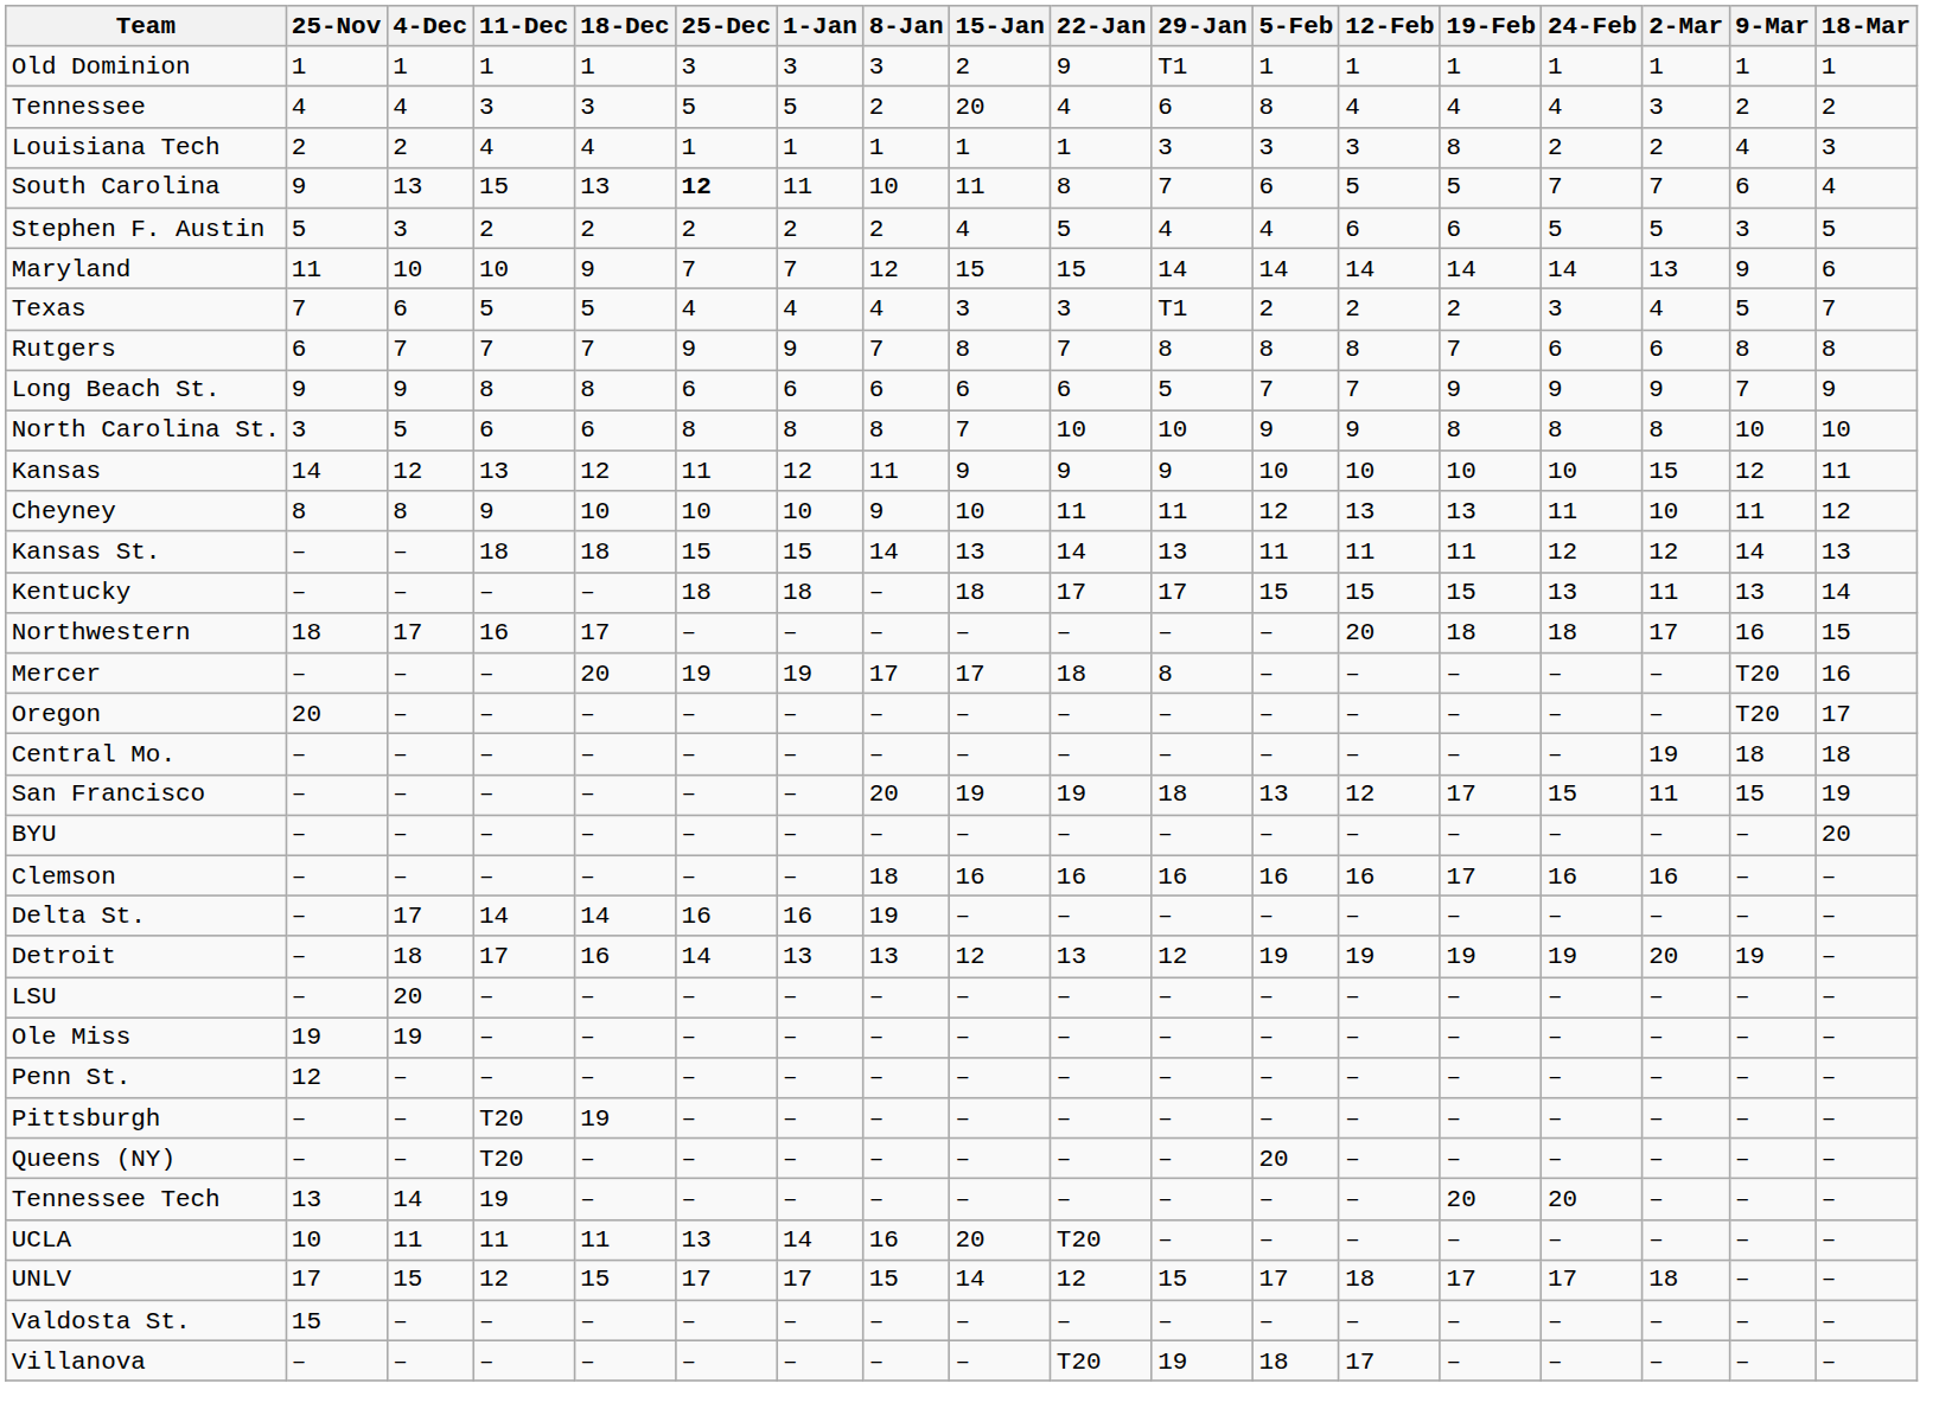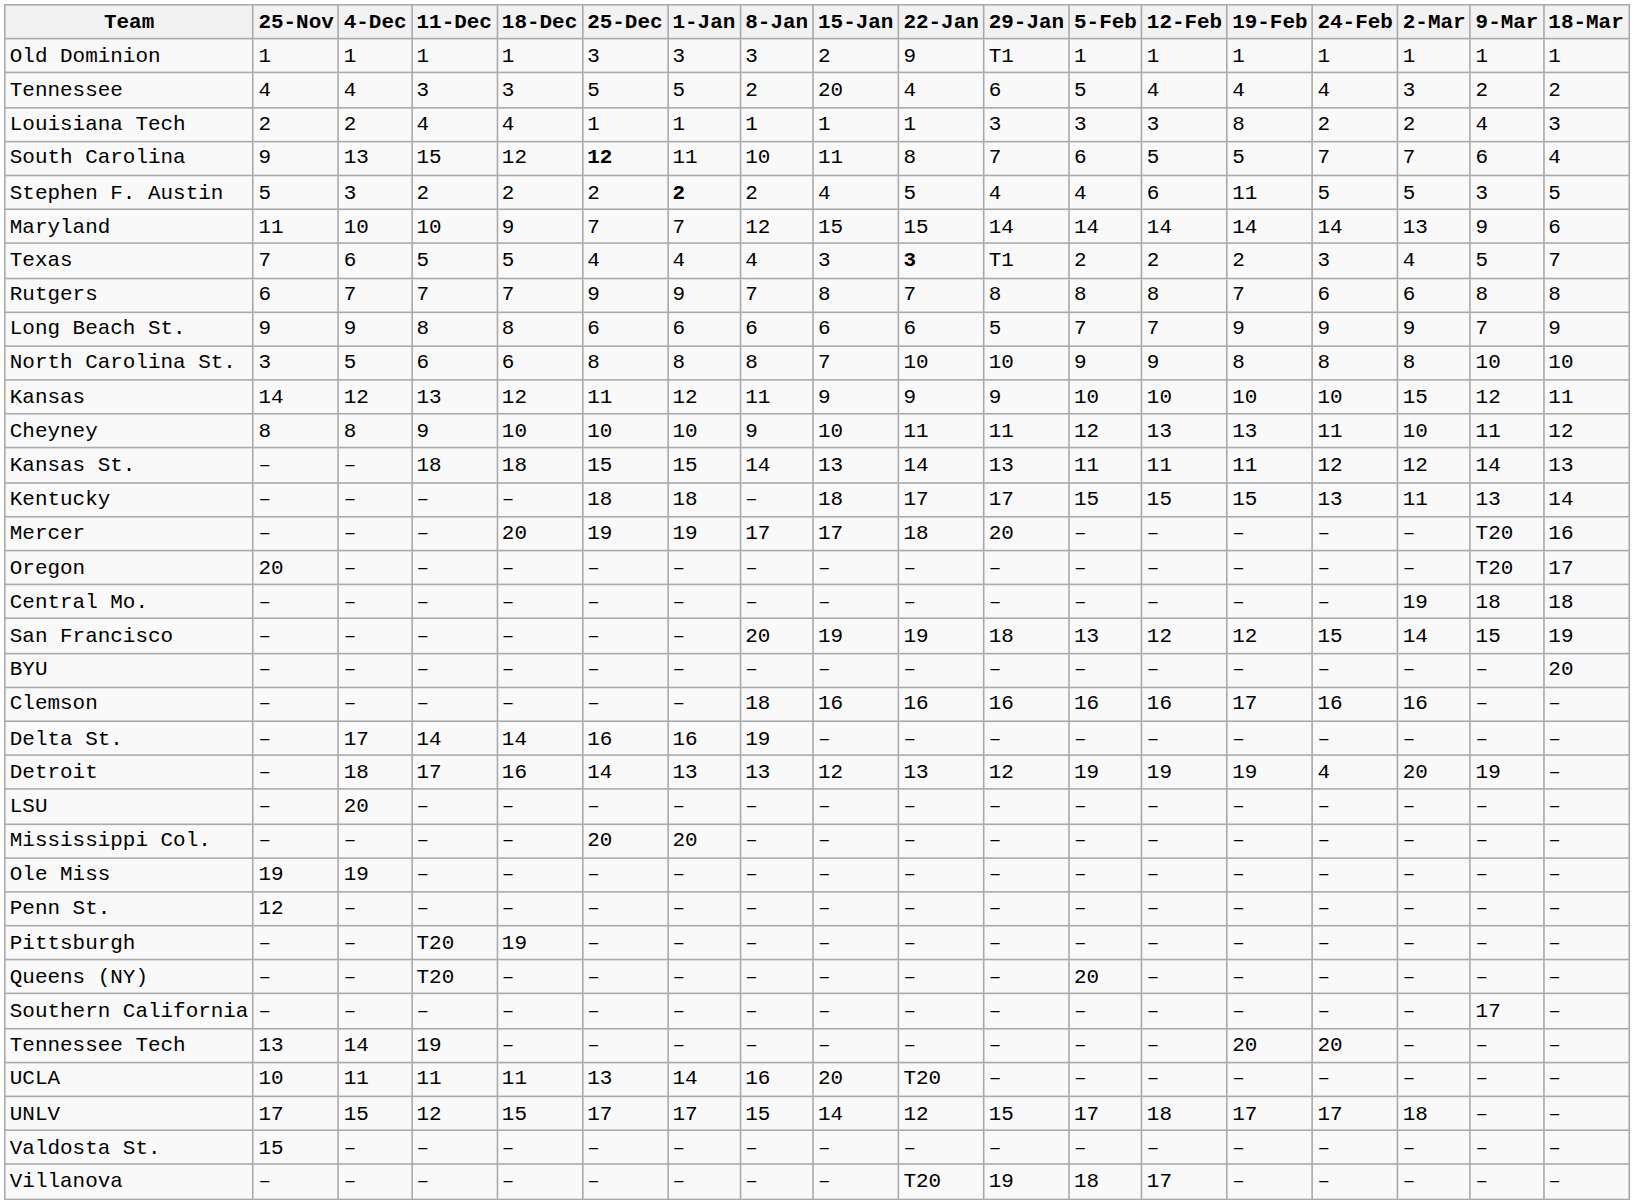 <table class="wikitable sortable">
 <tr>
 <th>Team</th>
 <th>25-Nov</th>
 <th>4-Dec</th>
 <th>11-Dec</th>
 <th>18-Dec</th>
 <th>25-Dec</th>
 <th>1-Jan</th>
 <th>8-Jan</th>
 <th>15-Jan</th>
 <th>22-Jan</th>
 <th>29-Jan</th>
 <th>5-Feb</th>
 <th>12-Feb</th>
 <th>19-Feb</th>
 <th>24-Feb</th>
 <th>2-Mar</th>
 <th>9-Mar</th>
 <th>18-Mar</th>
 </tr>
 <tr>
 <td>Old Dominion</td>
 <td>1</td>
 <td>1</td>
 <td>1</td>
 <td>1</td>
 <td>3</td>
 <td>3</td>
 <td>3</td>
 <td>2</td>
 <td>9</td>
 <td data-sort-value=1>T1</td>
 <td>1</td>
 <td>1</td>
 <td>1</td>
 <td>1</td>
 <td>1</td>
 <td>1</td>
 <td>1</td>
 </tr>
 <tr>
 <td>Tennessee</td>
 <td>4</td>
 <td>4</td>
 <td>3</td>
 <td>3</td>
 <td>5</td>
 <td>5</td>
 <td>2</td>
 <td>20</td>
 <td>4</td>
 <td>6</td>
-<td>8</td>
+<td>5</td>
 <td>4</td>
 <td>4</td>
 <td>4</td>
 <td>3</td>
 <td>2</td>
 <td>2</td>
 </tr>
 <tr>
 <td>Louisiana Tech</td>
 <td>2</td>
 <td>2</td>
 <td>4</td>
 <td>4</td>
 <td>1</td>
 <td>1</td>
 <td>1</td>
 <td>1</td>
 <td>1</td>
 <td>3</td>
 <td>3</td>
 <td>3</td>
 <td>8</td>
 <td>2</td>
 <td>2</td>
 <td>4</td>
 <td>3</td>
 </tr>
 <tr>
 <td>South Carolina</td>
 <td>9</td>
 <td>13</td>
 <td>15</td>
-<td>13</td>
+<td>12</td>
 <td><strong>12</strong></td>
 <td>11</td>
 <td>10</td>
 <td>11</td>
 <td>8</td>
 <td>7</td>
 <td>6</td>
 <td>5</td>
 <td>5</td>
 <td>7</td>
 <td>7</td>
 <td>6</td>
 <td>4</td>
 </tr>
 <tr>
 <td>Stephen F. Austin</td>
 <td>5</td>
 <td>3</td>
 <td>2</td>
 <td>2</td>
 <td>2</td>
-<td>2</td>
+<td><strong>2</strong></td>
 <td>2</td>
 <td>4</td>
 <td>5</td>
 <td>4</td>
 <td>4</td>
 <td>6</td>
-<td>6</td>
+<td>11</td>
 <td>5</td>
 <td>5</td>
 <td>3</td>
 <td>5</td>
 </tr>
 <tr>
 <td>Maryland</td>
 <td>11</td>
 <td>10</td>
 <td>10</td>
 <td>9</td>
 <td>7</td>
 <td>7</td>
 <td>12</td>
 <td>15</td>
 <td>15</td>
 <td>14</td>
 <td>14</td>
 <td>14</td>
 <td>14</td>
 <td>14</td>
 <td>13</td>
 <td>9</td>
 <td>6</td>
 </tr>
 <tr>
 <td>Texas</td>
 <td>7</td>
 <td>6</td>
 <td>5</td>
 <td>5</td>
 <td>4</td>
 <td>4</td>
 <td>4</td>
 <td>3</td>
-<td>3</td>
+<td><strong>3</strong></td>
 <td data-sort-value=1>T1</td>
 <td>2</td>
 <td>2</td>
 <td>2</td>
 <td>3</td>
 <td>4</td>
 <td>5</td>
 <td>7</td>
 </tr>
 <tr>
 <td>Rutgers</td>
 <td>6</td>
 <td>7</td>
 <td>7</td>
 <td>7</td>
 <td>9</td>
 <td>9</td>
 <td>7</td>
 <td>8</td>
 <td>7</td>
 <td>8</td>
 <td>8</td>
 <td>8</td>
 <td>7</td>
 <td>6</td>
 <td>6</td>
 <td>8</td>
 <td>8</td>
 </tr>
 <tr>
 <td>Long Beach St.</td>
 <td>9</td>
 <td>9</td>
 <td>8</td>
 <td>8</td>
 <td>6</td>
 <td>6</td>
 <td>6</td>
 <td>6</td>
 <td>6</td>
 <td>5</td>
 <td>7</td>
 <td>7</td>
 <td>9</td>
 <td>9</td>
 <td>9</td>
 <td>7</td>
 <td>9</td>
 </tr>
 <tr>
 <td>North Carolina St.</td>
 <td>3</td>
 <td>5</td>
 <td>6</td>
 <td>6</td>
 <td>8</td>
 <td>8</td>
 <td>8</td>
 <td>7</td>
 <td>10</td>
 <td>10</td>
 <td>9</td>
 <td>9</td>
 <td>8</td>
 <td>8</td>
 <td>8</td>
 <td>10</td>
 <td>10</td>
 </tr>
 <tr>
 <td>Kansas</td>
 <td>14</td>
 <td>12</td>
 <td>13</td>
 <td>12</td>
 <td>11</td>
 <td>12</td>
 <td>11</td>
 <td>9</td>
 <td>9</td>
 <td>9</td>
 <td>10</td>
 <td>10</td>
 <td>10</td>
 <td>10</td>
 <td>15</td>
 <td>12</td>
 <td>11</td>
 </tr>
 <tr>
 <td>Cheyney</td>
 <td>8</td>
 <td>8</td>
 <td>9</td>
 <td>10</td>
 <td>10</td>
 <td>10</td>
 <td>9</td>
 <td>10</td>
 <td>11</td>
 <td>11</td>
 <td>12</td>
 <td>13</td>
 <td>13</td>
 <td>11</td>
 <td>10</td>
 <td>11</td>
 <td>12</td>
 </tr>
 <tr>
 <td>Kansas St.</td>
 <td data-sort-value=99>–</td>
 <td data-sort-value=99>–</td>
 <td>18</td>
 <td>18</td>
 <td>15</td>
 <td>15</td>
 <td>14</td>
 <td>13</td>
 <td>14</td>
 <td>13</td>
 <td>11</td>
 <td>11</td>
 <td>11</td>
 <td>12</td>
 <td>12</td>
 <td>14</td>
 <td>13</td>
 </tr>
 <tr>
 <td>Kentucky</td>
 <td data-sort-value=99>–</td>
 <td data-sort-value=99>–</td>
 <td data-sort-value=99>–</td>
 <td data-sort-value=99>–</td>
 <td>18</td>
 <td>18</td>
 <td data-sort-value=99>–</td>
 <td>18</td>
 <td>17</td>
 <td>17</td>
 <td>15</td>
 <td>15</td>
 <td>15</td>
 <td>13</td>
 <td>11</td>
 <td>13</td>
 <td>14</td>
 </tr>
 <tr>
-<td>Northwestern</td>
-<td>18</td>
-<td>17</td>
-<td>16</td>
-<td>17</td>
-<td data-sort-value=99>–</td>
-<td data-sort-value=99>–</td>
-<td data-sort-value=99>–</td>
-<td data-sort-value=99>–</td>
-<td data-sort-value=99>–</td>
-<td data-sort-value=99>–</td>
-<td data-sort-value=99>–</td>
-<td>20</td>
-<td>18</td>
-<td>18</td>
-<td>17</td>
-<td>16</td>
-<td>15</td>
-</tr>
-<tr>
 <td>Mercer</td>
 <td data-sort-value=99>–</td>
 <td data-sort-value=99>–</td>
 <td data-sort-value=99>–</td>
 <td>20</td>
 <td>19</td>
 <td>19</td>
 <td>17</td>
 <td>17</td>
 <td>18</td>
-<td>8</td>
+<td>20</td>
 <td data-sort-value=99>–</td>
 <td data-sort-value=99>–</td>
 <td data-sort-value=99>–</td>
 <td data-sort-value=99>–</td>
 <td data-sort-value=99>–</td>
 <td data-sort-value=20>T20</td>
 <td>16</td>
 </tr>
 <tr>
 <td>Oregon</td>
 <td>20</td>
 <td data-sort-value=99>–</td>
 <td data-sort-value=99>–</td>
 <td data-sort-value=99>–</td>
 <td data-sort-value=99>–</td>
 <td data-sort-value=99>–</td>
 <td data-sort-value=99>–</td>
 <td data-sort-value=99>–</td>
 <td data-sort-value=99>–</td>
 <td data-sort-value=99>–</td>
 <td data-sort-value=99>–</td>
 <td data-sort-value=99>–</td>
 <td data-sort-value=99>–</td>
 <td data-sort-value=99>–</td>
 <td data-sort-value=99>–</td>
 <td data-sort-value=20>T20</td>
 <td>17</td>
 </tr>
 <tr>
 <td>Central Mo.</td>
 <td data-sort-value=99>–</td>
 <td data-sort-value=99>–</td>
 <td data-sort-value=99>–</td>
 <td data-sort-value=99>–</td>
 <td data-sort-value=99>–</td>
 <td data-sort-value=99>–</td>
 <td data-sort-value=99>–</td>
 <td data-sort-value=99>–</td>
 <td data-sort-value=99>–</td>
 <td data-sort-value=99>–</td>
 <td data-sort-value=99>–</td>
 <td data-sort-value=99>–</td>
 <td data-sort-value=99>–</td>
 <td data-sort-value=99>–</td>
 <td>19</td>
 <td>18</td>
 <td>18</td>
 </tr>
 <tr>
 <td>San Francisco</td>
 <td data-sort-value=99>–</td>
 <td data-sort-value=99>–</td>
 <td data-sort-value=99>–</td>
 <td data-sort-value=99>–</td>
 <td data-sort-value=99>–</td>
 <td data-sort-value=99>–</td>
 <td>20</td>
 <td>19</td>
 <td>19</td>
 <td>18</td>
 <td>13</td>
 <td>12</td>
-<td>17</td>
+<td>12</td>
 <td>15</td>
-<td>11</td>
+<td>14</td>
 <td>15</td>
 <td>19</td>
 </tr>
 <tr>
 <td>BYU</td>
 <td data-sort-value=99>–</td>
 <td data-sort-value=99>–</td>
 <td data-sort-value=99>–</td>
 <td data-sort-value=99>–</td>
 <td data-sort-value=99>–</td>
 <td data-sort-value=99>–</td>
 <td data-sort-value=99>–</td>
 <td data-sort-value=99>–</td>
 <td data-sort-value=99>–</td>
 <td data-sort-value=99>–</td>
 <td data-sort-value=99>–</td>
 <td data-sort-value=99>–</td>
 <td data-sort-value=99>–</td>
 <td data-sort-value=99>–</td>
 <td data-sort-value=99>–</td>
 <td data-sort-value=99>–</td>
 <td>20</td>
 </tr>
 <tr>
 <td>Clemson</td>
 <td data-sort-value=99>–</td>
 <td data-sort-value=99>–</td>
 <td data-sort-value=99>–</td>
 <td data-sort-value=99>–</td>
 <td data-sort-value=99>–</td>
 <td data-sort-value=99>–</td>
 <td>18</td>
 <td>16</td>
 <td>16</td>
 <td>16</td>
 <td>16</td>
 <td>16</td>
 <td>17</td>
 <td>16</td>
 <td>16</td>
 <td data-sort-value=99>–</td>
 <td data-sort-value=99>–</td>
 </tr>
 <tr>
 <td>Delta St.</td>
 <td data-sort-value=99>–</td>
 <td>17</td>
 <td>14</td>
 <td>14</td>
 <td>16</td>
 <td>16</td>
 <td>19</td>
 <td data-sort-value=99>–</td>
 <td data-sort-value=99>–</td>
 <td data-sort-value=99>–</td>
 <td data-sort-value=99>–</td>
 <td data-sort-value=99>–</td>
 <td data-sort-value=99>–</td>
 <td data-sort-value=99>–</td>
 <td data-sort-value=99>–</td>
 <td data-sort-value=99>–</td>
 <td data-sort-value=99>–</td>
 </tr>
 <tr>
 <td>Detroit</td>
 <td data-sort-value=99>–</td>
 <td>18</td>
 <td>17</td>
 <td>16</td>
 <td>14</td>
 <td>13</td>
 <td>13</td>
 <td>12</td>
 <td>13</td>
 <td>12</td>
 <td>19</td>
 <td>19</td>
 <td>19</td>
-<td>19</td>
+<td>4</td>
 <td>20</td>
 <td>19</td>
 <td data-sort-value=99>–</td>
 </tr>
 <tr>
 <td>LSU</td>
 <td data-sort-value=99>–</td>
 <td>20</td>
 <td data-sort-value=99>–</td>
 <td data-sort-value=99>–</td>
 <td data-sort-value=99>–</td>
 <td data-sort-value=99>–</td>
+<td data-sort-value=99>–</td>
+<td data-sort-value=99>–</td>
+<td data-sort-value=99>–</td>
+<td data-sort-value=99>–</td>
+<td data-sort-value=99>–</td>
+<td data-sort-value=99>–</td>
+<td data-sort-value=99>–</td>
+<td data-sort-value=99>–</td>
+<td data-sort-value=99>–</td>
+<td data-sort-value=99>–</td>
+<td data-sort-value=99>–</td>
+</tr>
+<tr>
+<td>Mississippi Col.</td>
+<td data-sort-value=99>–</td>
+<td data-sort-value=99>–</td>
+<td data-sort-value=99>–</td>
+<td data-sort-value=99>–</td>
+<td>20</td>
+<td>20</td>
 <td data-sort-value=99>–</td>
 <td data-sort-value=99>–</td>
 <td data-sort-value=99>–</td>
 <td data-sort-value=99>–</td>
 <td data-sort-value=99>–</td>
 <td data-sort-value=99>–</td>
 <td data-sort-value=99>–</td>
 <td data-sort-value=99>–</td>
 <td data-sort-value=99>–</td>
 <td data-sort-value=99>–</td>
 <td data-sort-value=99>–</td>
 </tr>
 <tr>
 <td>Ole Miss</td>
 <td>19</td>
 <td>19</td>
 <td data-sort-value=99>–</td>
 <td data-sort-value=99>–</td>
 <td data-sort-value=99>–</td>
 <td data-sort-value=99>–</td>
 <td data-sort-value=99>–</td>
 <td data-sort-value=99>–</td>
 <td data-sort-value=99>–</td>
 <td data-sort-value=99>–</td>
 <td data-sort-value=99>–</td>
 <td data-sort-value=99>–</td>
 <td data-sort-value=99>–</td>
 <td data-sort-value=99>–</td>
 <td data-sort-value=99>–</td>
 <td data-sort-value=99>–</td>
 <td data-sort-value=99>–</td>
 </tr>
 <tr>
 <td>Penn St.</td>
 <td>12</td>
 <td data-sort-value=99>–</td>
 <td data-sort-value=99>–</td>
 <td data-sort-value=99>–</td>
 <td data-sort-value=99>–</td>
 <td data-sort-value=99>–</td>
 <td data-sort-value=99>–</td>
 <td data-sort-value=99>–</td>
 <td data-sort-value=99>–</td>
 <td data-sort-value=99>–</td>
 <td data-sort-value=99>–</td>
 <td data-sort-value=99>–</td>
 <td data-sort-value=99>–</td>
 <td data-sort-value=99>–</td>
 <td data-sort-value=99>–</td>
 <td data-sort-value=99>–</td>
 <td data-sort-value=99>–</td>
 </tr>
 <tr>
 <td>Pittsburgh</td>
 <td data-sort-value=99>–</td>
 <td data-sort-value=99>–</td>
 <td data-sort-value=20>T20</td>
 <td>19</td>
 <td data-sort-value=99>–</td>
 <td data-sort-value=99>–</td>
 <td data-sort-value=99>–</td>
 <td data-sort-value=99>–</td>
 <td data-sort-value=99>–</td>
 <td data-sort-value=99>–</td>
 <td data-sort-value=99>–</td>
 <td data-sort-value=99>–</td>
 <td data-sort-value=99>–</td>
 <td data-sort-value=99>–</td>
 <td data-sort-value=99>–</td>
 <td data-sort-value=99>–</td>
 <td data-sort-value=99>–</td>
 </tr>
 <tr>
 <td>Queens (NY)</td>
 <td data-sort-value=99>–</td>
 <td data-sort-value=99>–</td>
 <td data-sort-value=20>T20</td>
 <td data-sort-value=99>–</td>
 <td data-sort-value=99>–</td>
 <td data-sort-value=99>–</td>
 <td data-sort-value=99>–</td>
 <td data-sort-value=99>–</td>
 <td data-sort-value=99>–</td>
 <td data-sort-value=99>–</td>
 <td>20</td>
 <td data-sort-value=99>–</td>
 <td data-sort-value=99>–</td>
 <td data-sort-value=99>–</td>
 <td data-sort-value=99>–</td>
 <td data-sort-value=99>–</td>
+<td data-sort-value=99>–</td>
+</tr>
+<tr>
+<td>Southern California</td>
+<td data-sort-value=99>–</td>
+<td data-sort-value=99>–</td>
+<td data-sort-value=99>–</td>
+<td data-sort-value=99>–</td>
+<td data-sort-value=99>–</td>
+<td data-sort-value=99>–</td>
+<td data-sort-value=99>–</td>
+<td data-sort-value=99>–</td>
+<td data-sort-value=99>–</td>
+<td data-sort-value=99>–</td>
+<td data-sort-value=99>–</td>
+<td data-sort-value=99>–</td>
+<td data-sort-value=99>–</td>
+<td data-sort-value=99>–</td>
+<td data-sort-value=99>–</td>
+<td>17</td>
 <td data-sort-value=99>–</td>
 </tr>
 <tr>
 <td>Tennessee Tech</td>
 <td>13</td>
 <td>14</td>
 <td>19</td>
 <td data-sort-value=99>–</td>
 <td data-sort-value=99>–</td>
 <td data-sort-value=99>–</td>
 <td data-sort-value=99>–</td>
 <td data-sort-value=99>–</td>
 <td data-sort-value=99>–</td>
 <td data-sort-value=99>–</td>
 <td data-sort-value=99>–</td>
 <td data-sort-value=99>–</td>
 <td>20</td>
 <td>20</td>
 <td data-sort-value=99>–</td>
 <td data-sort-value=99>–</td>
 <td data-sort-value=99>–</td>
 </tr>
 <tr>
 <td>UCLA</td>
 <td>10</td>
 <td>11</td>
 <td>11</td>
 <td>11</td>
 <td>13</td>
 <td>14</td>
 <td>16</td>
 <td>20</td>
 <td data-sort-value=20>T20</td>
 <td data-sort-value=99>–</td>
 <td data-sort-value=99>–</td>
 <td data-sort-value=99>–</td>
 <td data-sort-value=99>–</td>
 <td data-sort-value=99>–</td>
 <td data-sort-value=99>–</td>
 <td data-sort-value=99>–</td>
 <td data-sort-value=99>–</td>
 </tr>
 <tr>
 <td>UNLV</td>
 <td>17</td>
 <td>15</td>
 <td>12</td>
 <td>15</td>
 <td>17</td>
 <td>17</td>
 <td>15</td>
 <td>14</td>
 <td>12</td>
 <td>15</td>
 <td>17</td>
 <td>18</td>
 <td>17</td>
 <td>17</td>
 <td>18</td>
 <td data-sort-value=99>–</td>
 <td data-sort-value=99>–</td>
 </tr>
 <tr>
 <td>Valdosta St.</td>
 <td>15</td>
 <td data-sort-value=99>–</td>
 <td data-sort-value=99>–</td>
 <td data-sort-value=99>–</td>
 <td data-sort-value=99>–</td>
 <td data-sort-value=99>–</td>
 <td data-sort-value=99>–</td>
 <td data-sort-value=99>–</td>
 <td data-sort-value=99>–</td>
 <td data-sort-value=99>–</td>
 <td data-sort-value=99>–</td>
 <td data-sort-value=99>–</td>
 <td data-sort-value=99>–</td>
 <td data-sort-value=99>–</td>
 <td data-sort-value=99>–</td>
 <td data-sort-value=99>–</td>
 <td data-sort-value=99>–</td>
 </tr>
 <tr>
 <td>Villanova</td>
 <td data-sort-value=99>–</td>
 <td data-sort-value=99>–</td>
 <td data-sort-value=99>–</td>
 <td data-sort-value=99>–</td>
 <td data-sort-value=99>–</td>
 <td data-sort-value=99>–</td>
 <td data-sort-value=99>–</td>
 <td data-sort-value=99>–</td>
 <td data-sort-value=20>T20</td>
 <td>19</td>
 <td>18</td>
 <td>17</td>
 <td data-sort-value=99>–</td>
 <td data-sort-value=99>–</td>
 <td data-sort-value=99>–</td>
 <td data-sort-value=99>–</td>
 <td data-sort-value=99>–</td>
 </tr>
 </table>
